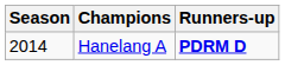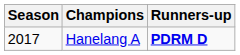 <table class="wikitable">
 <tr>
 <th>Season</th>
 <th>Champions</th>
 <th>Runners-up</th>
 </tr>
 <tr>
-<td>2014</td>
+<td>2017</td>
 <td><a href='#'>Hanelang A</a></td>
 <td><strong><a href='#'>PDRM D</a></strong></td>
 </tr>
 </table>
